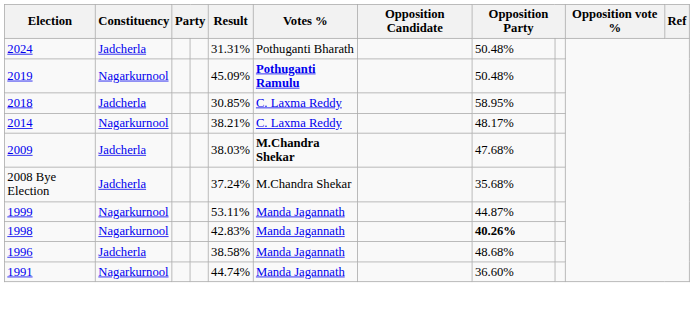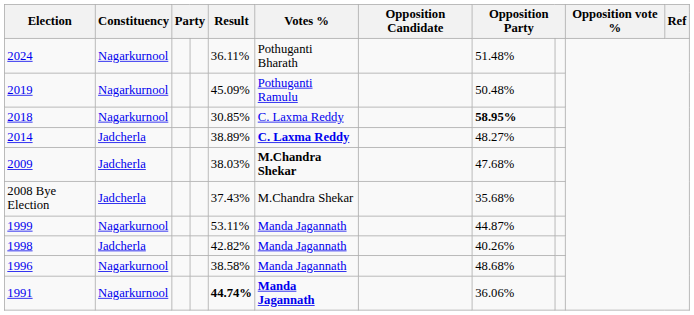 <table class="wikitable sortable">
 <tr>
 <th>Election</th>
 <th>Constituency</th>
 <th colspan="2">Party</th>
 <th>Result</th>
 <th>Votes %</th>
 <th>Opposition Candidate</th>
 <th colspan="2">Opposition Party</th>
 <th>Opposition vote %</th>
 <th>Ref</th>
 </tr>
 <tr>
 <td><a href='#'>2024</a></td>
-<td><a href='#'>Jadcherla</a></td>
+<td><a href='#'>Nagarkurnool</a></td>
 <td></td>
 <td></td>
-<td>31.31%</td>
+<td>36.11%</td>
 <td>Pothuganti Bharath</td>
 <td></td>
-<td>50.48%</td>
+<td>51.48%</td>
 <td></td>
 </tr>
 <tr>
 <td><a href='#'>2019</a></td>
 <td><a href='#'>Nagarkurnool</a></td>
 <td></td>
 <td></td>
 <td>45.09%</td>
-<td><strong><a href='#'>Pothuganti Ramulu</a></strong></td>
+<td><a href='#'>Pothuganti Ramulu</a></td>
 <td></td>
 <td>50.48%</td>
 <td></td>
 </tr>
 <tr>
 <td><a href='#'>2018</a></td>
-<td><a href='#'>Jadcherla</a></td>
+<td><a href='#'>Nagarkurnool</a></td>
 <td></td>
 <td></td>
 <td>30.85%</td>
 <td><a href='#'>C. Laxma Reddy</a></td>
 <td></td>
-<td>58.95%</td>
+<td><strong>58.95%</strong></td>
 <td></td>
 </tr>
 <tr>
 <td><a href='#'>2014</a></td>
-<td><a href='#'>Nagarkurnool</a></td>
+<td><a href='#'>Jadcherla</a></td>
 <td></td>
 <td></td>
-<td>38.21%</td>
-<td><a href='#'>C. Laxma Reddy</a></td>
+<td>38.89%</td>
+<td><strong><a href='#'>C. Laxma Reddy</a></strong></td>
 <td></td>
-<td>48.17%</td>
+<td>48.27%</td>
 <td></td>
 </tr>
 <tr>
 <td><a href='#'>2009</a></td>
 <td><a href='#'>Jadcherla</a></td>
 <td></td>
 <td></td>
 <td>38.03%</td>
 <td><strong>M.Chandra Shekar</strong></td>
 <td></td>
 <td>47.68%</td>
 <td></td>
 </tr>
 <tr>
 <td>2008 Bye Election</td>
 <td><a href='#'>Jadcherla</a></td>
 <td></td>
 <td></td>
-<td>37.24%</td>
+<td>37.43%</td>
 <td>M.Chandra Shekar</td>
 <td></td>
 <td>35.68%</td>
 <td></td>
 </tr>
 <tr>
 <td><a href='#'>1999</a></td>
 <td><a href='#'>Nagarkurnool</a></td>
 <td></td>
 <td></td>
 <td>53.11%</td>
 <td><a href='#'>Manda Jagannath</a></td>
 <td></td>
 <td>44.87%</td>
 <td></td>
 </tr>
 <tr>
 <td><a href='#'>1998</a></td>
-<td><a href='#'>Nagarkurnool</a></td>
+<td><a href='#'>Jadcherla</a></td>
 <td></td>
 <td></td>
-<td>42.83%</td>
+<td>42.82%</td>
 <td><a href='#'>Manda Jagannath</a></td>
 <td></td>
-<td><strong>40.26%</strong></td>
+<td>40.26%</td>
 <td></td>
 </tr>
 <tr>
 <td><a href='#'>1996</a></td>
-<td><a href='#'>Jadcherla</a></td>
+<td><a href='#'>Nagarkurnool</a></td>
 <td></td>
 <td></td>
 <td>38.58%</td>
 <td><a href='#'>Manda Jagannath</a></td>
 <td></td>
 <td>48.68%</td>
 <td></td>
 </tr>
 <tr>
 <td><a href='#'>1991</a></td>
 <td><a href='#'>Nagarkurnool</a></td>
 <td></td>
 <td></td>
-<td>44.74%</td>
-<td><a href='#'>Manda Jagannath</a></td>
+<td><strong>44.74%</strong></td>
+<td><strong><a href='#'>Manda Jagannath</a></strong></td>
 <td></td>
-<td>36.60%</td>
+<td>36.06%</td>
 <td></td>
 </tr>
 </table>
